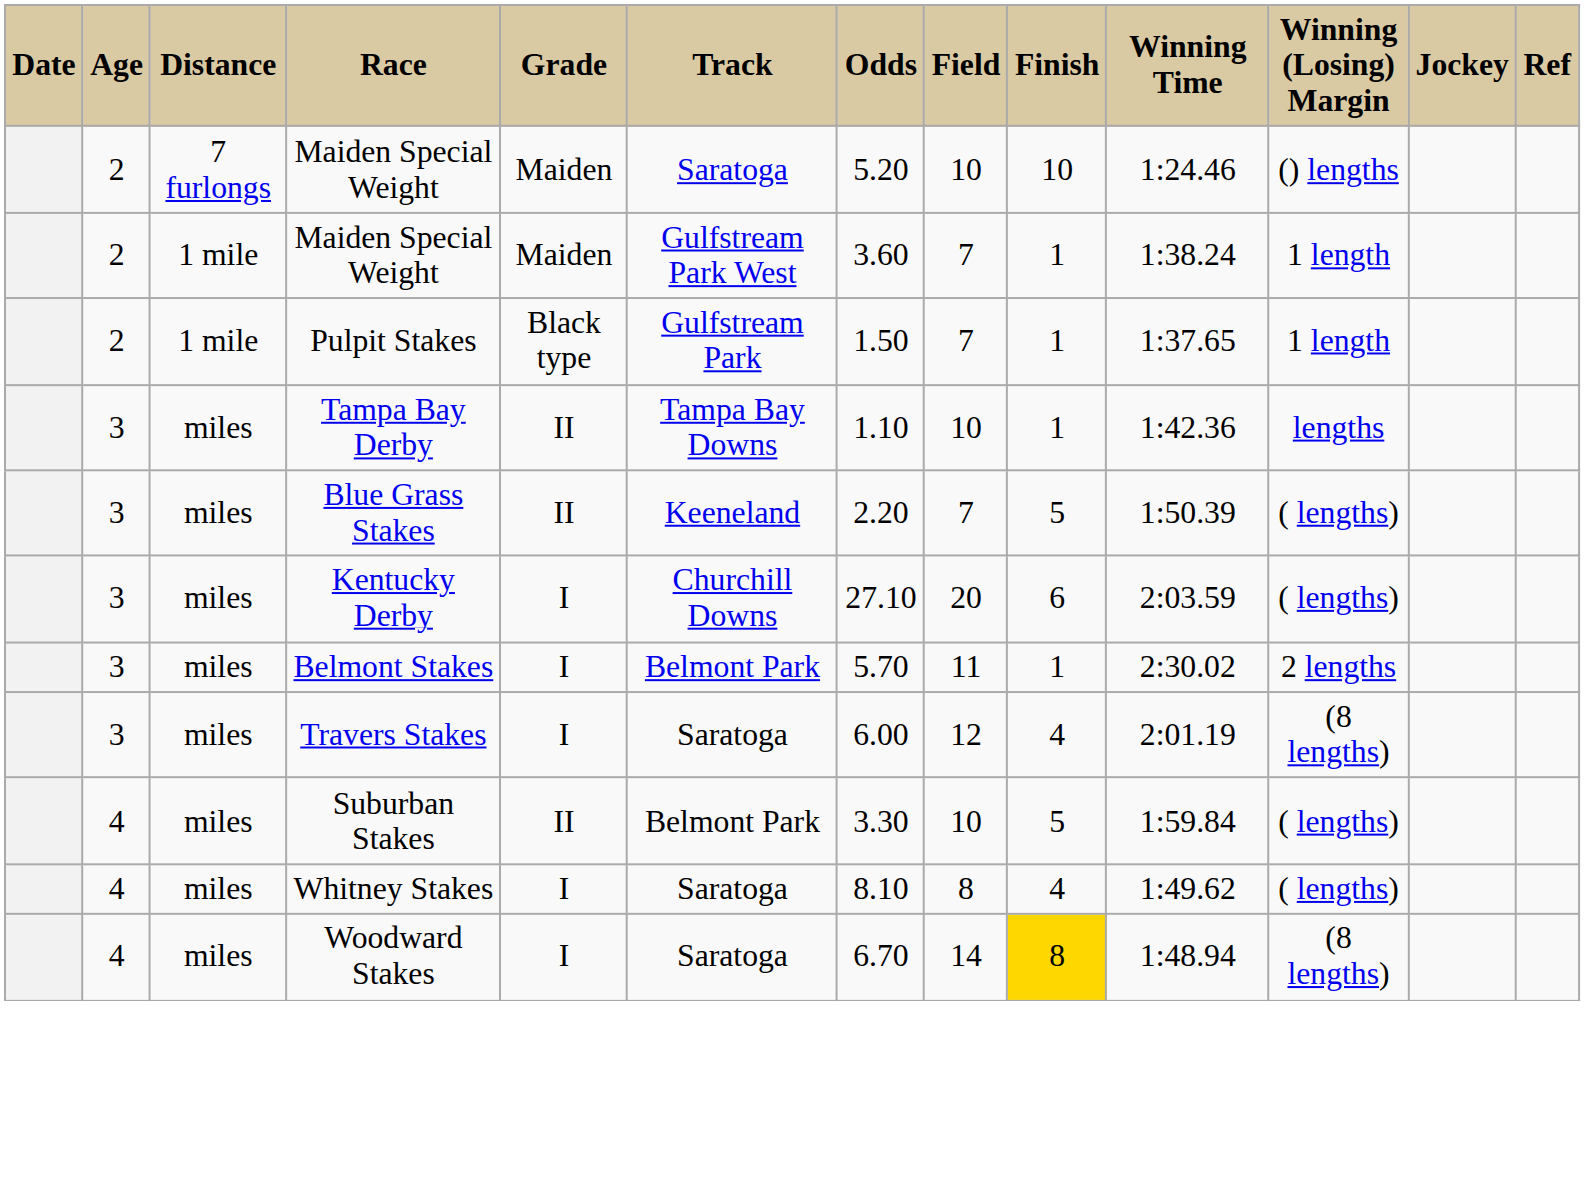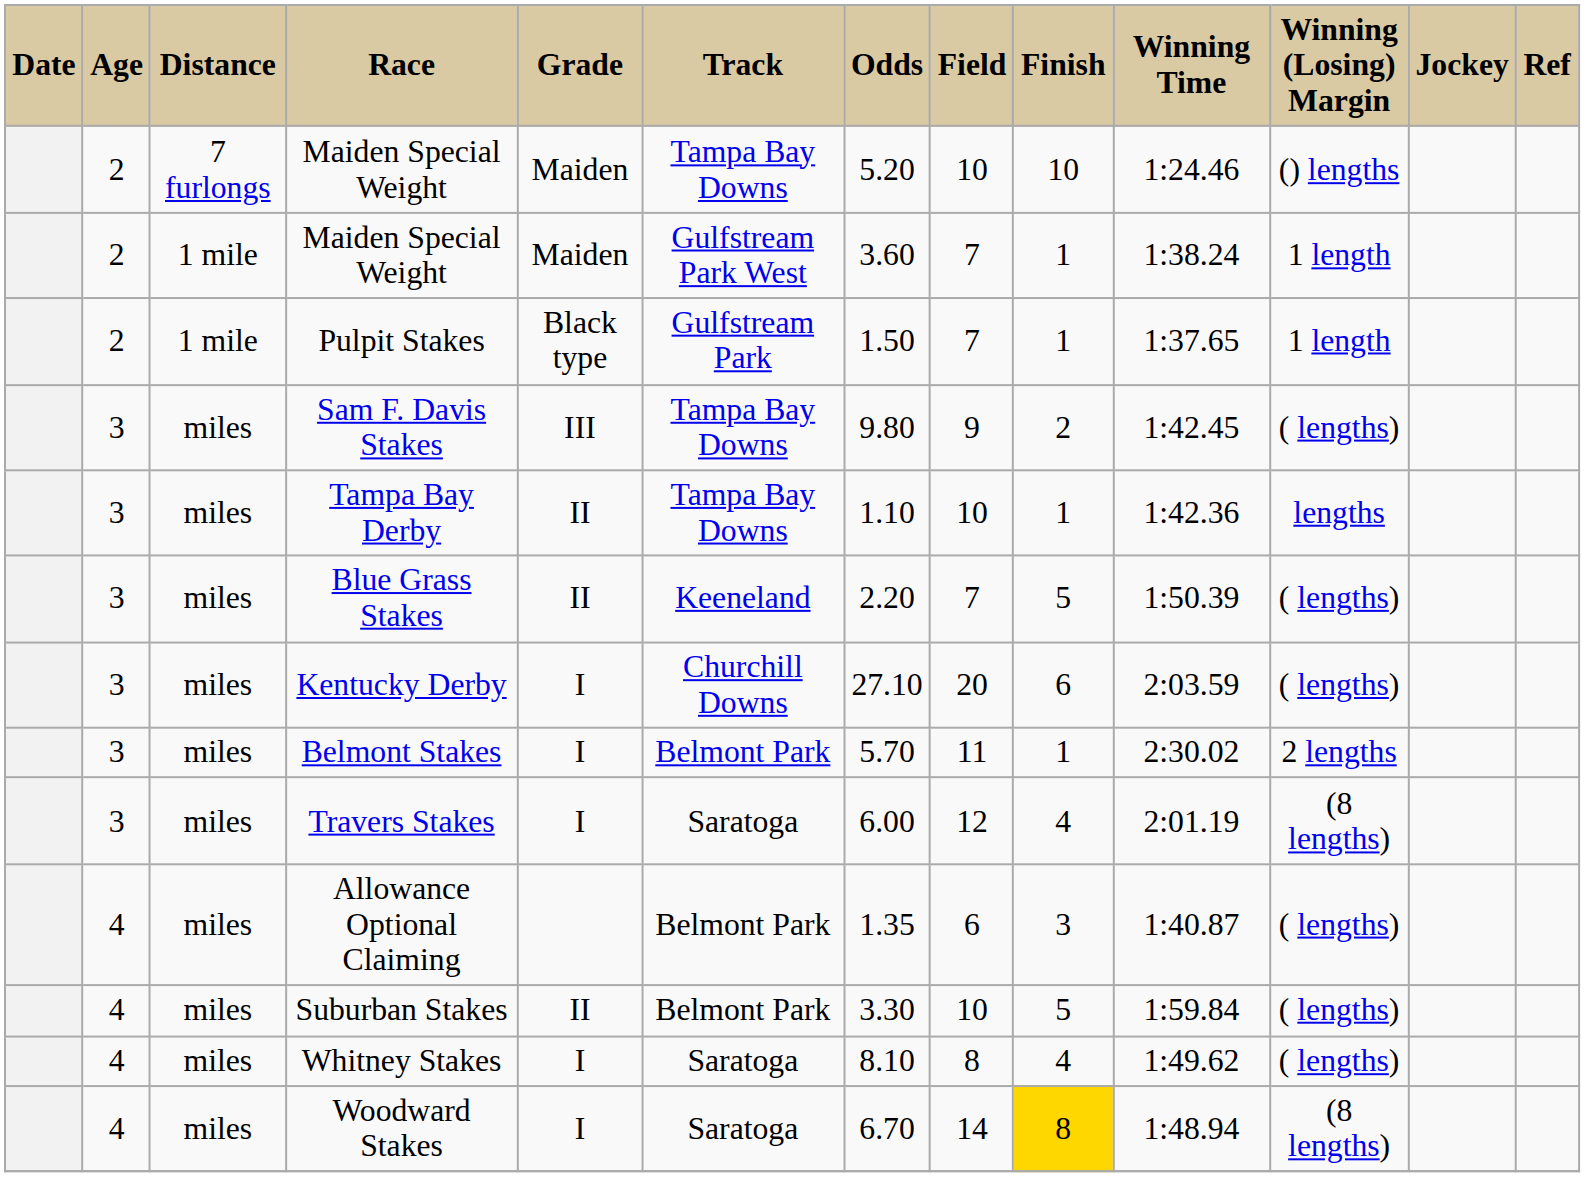 <table class = "wikitable sortable" style="text-align:center; width:90%">
 <tr>
 <th scope="col" style="background:#dacaa4;">Date</th>
 <th scope="col" style="background:#dacaa4">Age</th>
 <th scope="col" style="background:#dacaa4;">Distance</th>
 <th scope="col" style="background:#dacaa4;">Race</th>
 <th scope="col" style="background:#dacaa4;">Grade</th>
 <th scope="col" style="background:#dacaa4;">Track</th>
 <th scope="col" style="background:#dacaa4;">Odds</th>
 <th scope="col" style="background:#dacaa4;">Field</th>
 <th scope="col" style="background:#dacaa4;">Finish</th>
 <th scope="col" style="background:#dacaa4;">Winning Time</th>
 <th scope="col" style="background:#dacaa4;">Winning<br>(Losing)<br>Margin</th>
 <th scope="col" style="background:#dacaa4;">Jockey</th>
 <th scope="col" class="unsortable" style="background:#dacaa4;">Ref</th>
 </tr>
 <tr>
 <th scope="row" style="font-weight:normal;"></th>
 <td>2</td>
 <td> 7 <a href='#'>furlongs</a></td>
 <td>Maiden Special Weight</td>
 <td>Maiden</td>
-<td><a href='#'>Saratoga</a></td>
+<td><a href='#'>Tampa Bay Downs</a></td>
 <td>5.20</td>
 <td>10</td>
 <td>10</td>
 <td>1:24.46</td>
 <td>() <a href='#'>lengths</a></td>
 <td></td>
 <td></td>
 </tr>
 <tr>
 <th scope="row" style="font-weight:normal;"></th>
 <td>2</td>
 <td> 1 mile</td>
 <td>Maiden Special Weight</td>
 <td>Maiden</td>
 <td><a href='#'>Gulfstream Park West</a></td>
 <td>3.60</td>
 <td>7</td>
 <td>1</td>
 <td>1:38.24</td>
 <td>1 <a href='#'>length</a></td>
 <td></td>
 <td></td>
 </tr>
 <tr>
 <th scope="row" style="font-weight:normal;"></th>
 <td>2</td>
 <td> 1 mile</td>
 <td>Pulpit Stakes</td>
 <td>Black type</td>
 <td><a href='#'>Gulfstream Park</a></td>
 <td>1.50</td>
 <td>7</td>
 <td>1</td>
 <td>1:37.65</td>
 <td>1 <a href='#'>length</a></td>
+<td></td>
+<td></td>
+</tr>
+<tr>
+<th scope="row" style="font-weight:normal;"></th>
+<td>3</td>
+<td>  miles</td>
+<td><a href='#'>Sam F. Davis Stakes</a></td>
+<td>III</td>
+<td><a href='#'>Tampa Bay Downs</a></td>
+<td>9.80</td>
+<td>9</td>
+<td>2</td>
+<td>1:42.45</td>
+<td>( <a href='#'>lengths</a>)</td>
 <td></td>
 <td></td>
 </tr>
 <tr>
 <th scope="row" style="font-weight:normal;"></th>
 <td>3</td>
 <td>  miles</td>
 <td><a href='#'>Tampa Bay Derby</a></td>
 <td>II</td>
 <td><a href='#'>Tampa Bay Downs</a></td>
 <td>1.10</td>
 <td>10</td>
 <td>1</td>
 <td>1:42.36</td>
 <td> <a href='#'>lengths</a></td>
 <td></td>
 <td></td>
 </tr>
 <tr>
 <th scope="row" style="font-weight:normal;"></th>
 <td>3</td>
 <td>  miles</td>
 <td><a href='#'>Blue Grass Stakes</a></td>
 <td>II</td>
 <td><a href='#'>Keeneland</a></td>
 <td>2.20</td>
 <td>7</td>
 <td>5</td>
 <td>1:50.39</td>
 <td>( <a href='#'>lengths</a>)</td>
 <td></td>
 <td></td>
 </tr>
 <tr>
 <th scope="row" style="font-weight:normal;"></th>
 <td>3</td>
 <td>  miles</td>
 <td><a href='#'>Kentucky Derby</a></td>
 <td>I</td>
 <td><a href='#'>Churchill Downs</a></td>
 <td>27.10</td>
 <td>20</td>
 <td>6</td>
 <td>2:03.59</td>
 <td>( <a href='#'>lengths</a>)</td>
 <td></td>
 <td></td>
 </tr>
 <tr>
 <th scope="row" style="font-weight:normal;"></th>
 <td>3</td>
 <td>  miles</td>
 <td><a href='#'>Belmont Stakes</a></td>
 <td>I</td>
 <td><a href='#'>Belmont Park</a></td>
 <td>5.70</td>
 <td>11</td>
 <td>1</td>
 <td>2:30.02</td>
 <td>2 <a href='#'>lengths</a></td>
 <td></td>
 <td></td>
 </tr>
 <tr>
 <th scope="row" style="font-weight:normal;"></th>
 <td>3</td>
 <td>  miles</td>
 <td><a href='#'>Travers Stakes</a></td>
 <td>I</td>
 <td>Saratoga</td>
 <td>6.00</td>
 <td>12</td>
 <td>4</td>
 <td>2:01.19</td>
 <td>(8 <a href='#'>lengths</a>)</td>
 <td></td>
 <td></td>
 </tr>
 <tr>
 <th scope="row" style="font-weight:normal;"></th>
 <td>4</td>
 <td>  miles</td>
+<td>Allowance Optional Claiming</td>
+<td></td>
+<td>Belmont Park</td>
+<td>1.35</td>
+<td>6</td>
+<td>3</td>
+<td>1:40.87</td>
+<td>( <a href='#'>lengths</a>)</td>
+<td></td>
+<td></td>
+</tr>
+<tr>
+<th scope="row" style="font-weight:normal;"></th>
+<td>4</td>
+<td>  miles</td>
 <td>Suburban Stakes</td>
 <td>II</td>
 <td>Belmont Park</td>
 <td>3.30</td>
 <td>10</td>
 <td>5</td>
 <td>1:59.84</td>
 <td>( <a href='#'>lengths</a>)</td>
 <td></td>
 <td></td>
 </tr>
 <tr>
 <th scope="row" style="font-weight:normal;"></th>
 <td>4</td>
 <td>  miles</td>
 <td>Whitney Stakes</td>
 <td>I</td>
 <td>Saratoga</td>
 <td>8.10</td>
 <td>8</td>
 <td>4</td>
 <td>1:49.62</td>
 <td>( <a href='#'>lengths</a>)</td>
 <td></td>
 <td></td>
 </tr>
 <tr>
 <th scope="row" style="font-weight:normal;"></th>
 <td>4</td>
 <td>  miles</td>
 <td>Woodward Stakes</td>
 <td>I</td>
 <td>Saratoga</td>
 <td>6.70</td>
 <td>14</td>
 <td style="background: gold;">8</td>
 <td>1:48.94</td>
 <td>(8 <a href='#'>lengths</a>)</td>
 <td></td>
 <td></td>
 </tr>
 <tr>
 </tr>
 </table>
